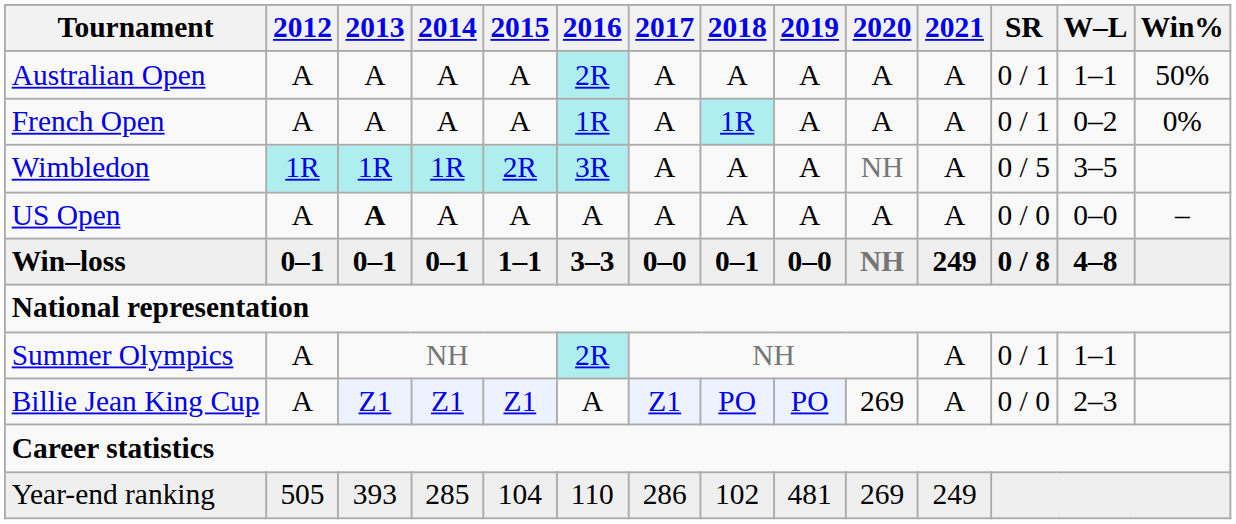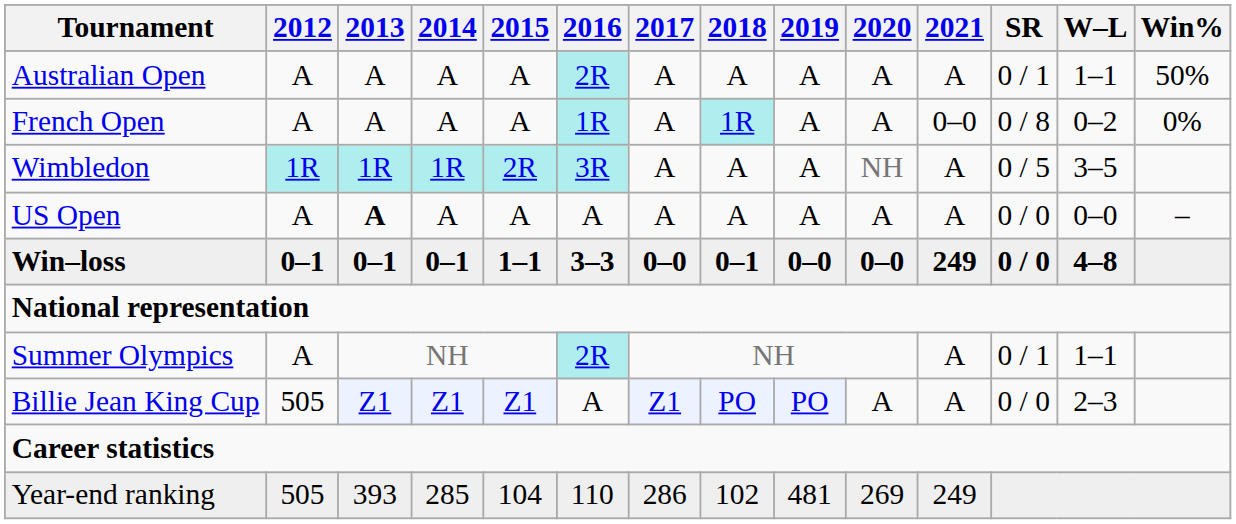 <table class=wikitable style=text-align:center>
 <tr>
 <th>Tournament</th>
 <th><a href='#'>2012</a></th>
 <th><a href='#'>2013</a></th>
 <th><a href='#'>2014</a></th>
 <th><a href='#'>2015</a></th>
 <th><a href='#'>2016</a></th>
 <th><a href='#'>2017</a></th>
 <th><a href='#'>2018</a></th>
 <th><a href='#'>2019</a></th>
 <th><a href='#'>2020</a></th>
 <th><a href='#'>2021</a></th>
 <th>SR</th>
 <th>W–L</th>
 <th>Win%</th>
 </tr>
 <tr>
 <td align=left><a href='#'>Australian Open</a></td>
 <td>A</td>
 <td>A</td>
 <td>A</td>
 <td>A</td>
 <td bgcolor=#afeeee><a href='#'>2R</a></td>
 <td>A</td>
 <td>A</td>
 <td>A</td>
 <td>A</td>
 <td>A</td>
 <td>0 / 1</td>
 <td>1–1</td>
 <td>50%</td>
 </tr>
 <tr>
 <td align=left><a href='#'>French Open</a></td>
 <td>A</td>
 <td>A</td>
 <td>A</td>
 <td>A</td>
 <td bgcolor=#afeeee><a href='#'>1R</a></td>
 <td>A</td>
 <td bgcolor=#afeeee><a href='#'>1R</a></td>
 <td>A</td>
 <td>A</td>
-<td>A</td>
-<td>0 / 1</td>
+<td>0–0</td>
+<td>0 / 8</td>
 <td>0–2</td>
 <td>0%</td>
 </tr>
 <tr>
 <td align=left><a href='#'>Wimbledon</a></td>
 <td bgcolor=#afeeee><a href='#'>1R</a></td>
 <td bgcolor=#afeeee><a href='#'>1R</a></td>
 <td bgcolor=#afeeee><a href='#'>1R</a></td>
 <td bgcolor=#afeeee><a href='#'>2R</a></td>
 <td bgcolor=#afeeee><a href='#'>3R</a></td>
 <td>A</td>
 <td>A</td>
 <td>A</td>
 <td style=color:#767676>NH</td>
 <td>A</td>
 <td>0 / 5</td>
 <td>3–5</td>
 <td></td>
 </tr>
 <tr>
 <td align=left><a href='#'>US Open</a></td>
 <td>A</td>
 <td><strong>A</strong></td>
 <td>A</td>
 <td>A</td>
 <td>A</td>
 <td>A</td>
 <td>A</td>
 <td>A</td>
 <td>A</td>
 <td>A</td>
 <td>0 / 0</td>
 <td>0–0</td>
 <td>–</td>
 </tr>
 <tr style=background:#efefef;font-weight:bold>
 <td style=text-align:left>Win–loss</td>
 <td>0–1</td>
 <td>0–1</td>
 <td>0–1</td>
 <td>1–1</td>
 <td>3–3</td>
 <td>0–0</td>
 <td>0–1</td>
 <td>0–0</td>
-<td style=color:#767676>NH</td>
+<td>0–0</td>
 <td>249</td>
-<td>0 / 8</td>
+<td>0 / 0</td>
 <td>4–8</td>
 <td></td>
 </tr>
 <tr>
 <td colspan="14" style="text-align:left"><strong>National representation</strong></td>
 </tr>
 <tr>
 <td align=left><a href='#'>Summer Olympics</a></td>
 <td>A</td>
 <td colspan=3 style=color:#767676>NH</td>
 <td bgcolor=#afeeee><a href='#'>2R</a></td>
 <td colspan=4 style=color:#767676>NH</td>
 <td>A</td>
 <td>0 / 1</td>
 <td>1–1</td>
 <td></td>
 </tr>
 <tr>
 <td align=left><a href='#'>Billie Jean King Cup</a></td>
-<td>A</td>
+<td>505</td>
 <td bgcolor=ecf2ff><a href='#'>Z1</a></td>
 <td bgcolor=ecf2ff><a href='#'>Z1</a></td>
 <td bgcolor=ecf2ff><a href='#'>Z1</a></td>
 <td>A</td>
 <td bgcolor=ecf2ff><a href='#'>Z1</a></td>
 <td bgcolor=ecf2ff><a href='#'>PO</a></td>
 <td bgcolor=ecf2ff><a href='#'>PO</a></td>
-<td>269</td>
+<td>A</td>
 <td>A</td>
 <td>0 / 0</td>
 <td>2–3</td>
 <td></td>
 </tr>
 <tr>
 <td colspan="14" align="left"><strong>Career statistics</strong></td>
 </tr>
 <tr bgcolor=efefef>
 <td align=left>Year-end ranking</td>
 <td>505</td>
 <td>393</td>
 <td>285</td>
 <td>104</td>
 <td>110</td>
 <td>286</td>
 <td>102</td>
 <td>481</td>
 <td>269</td>
 <td>249</td>
 <td colspan=3></td>
 </tr>
 </table>
